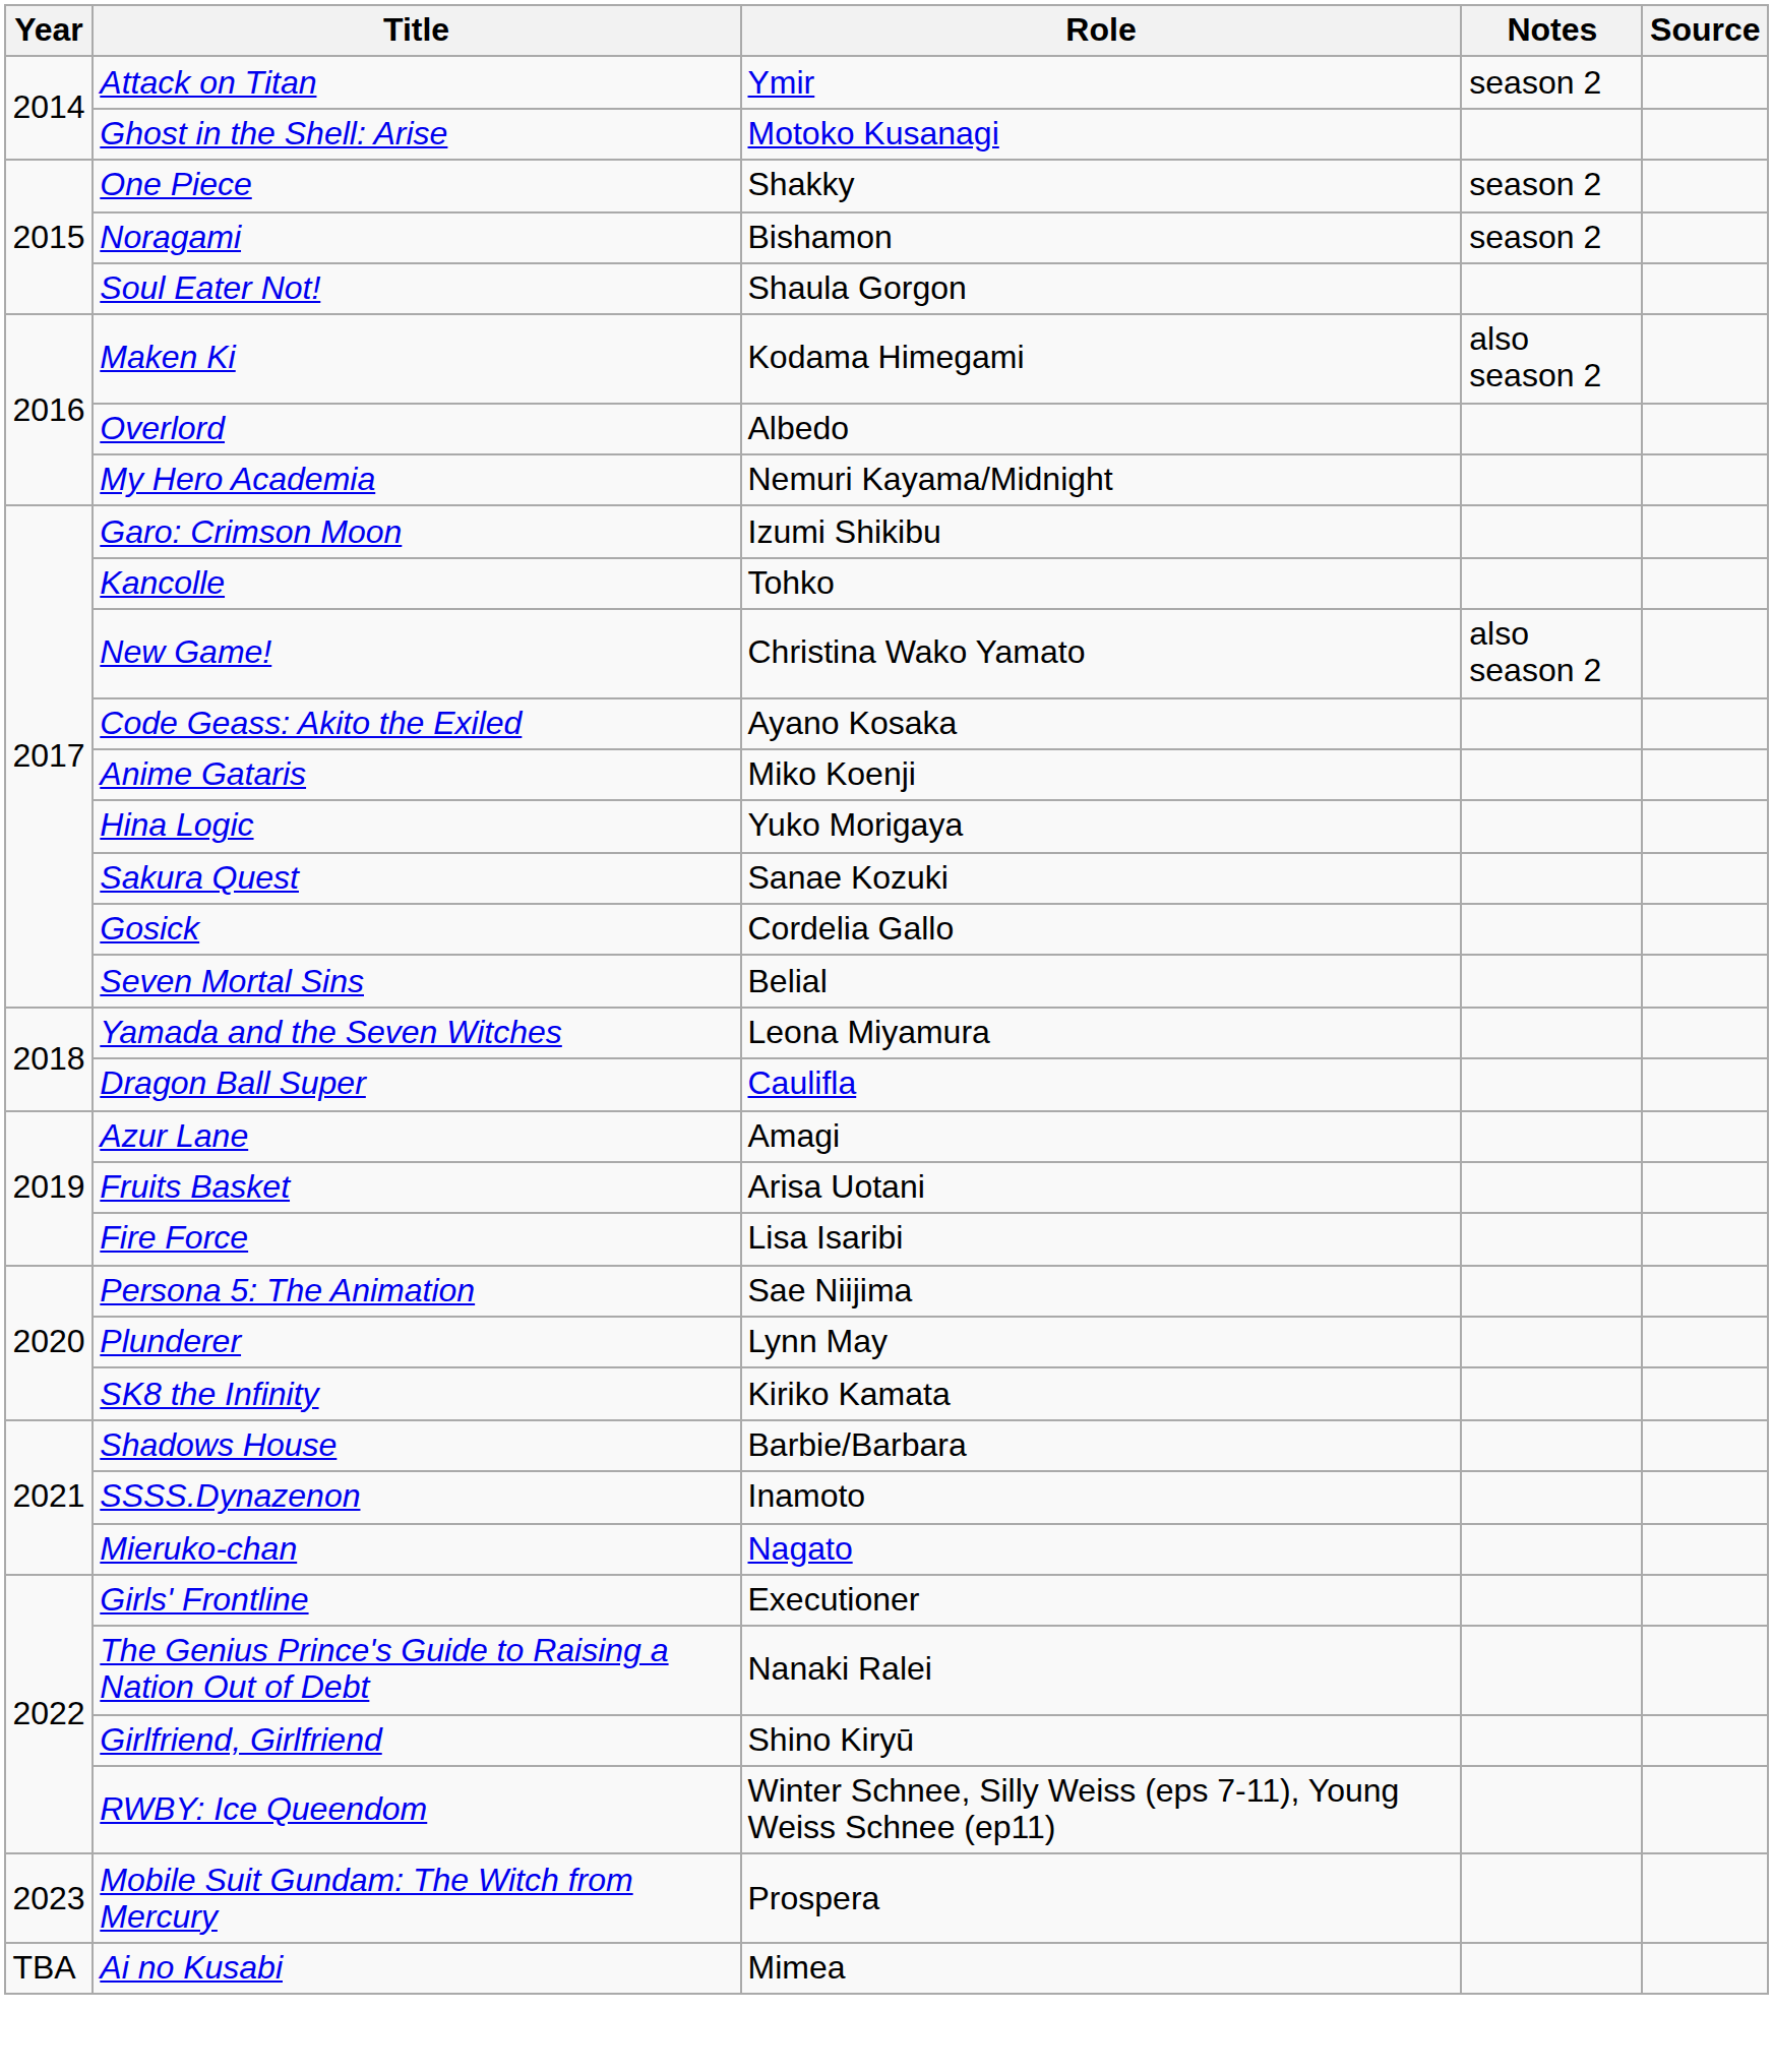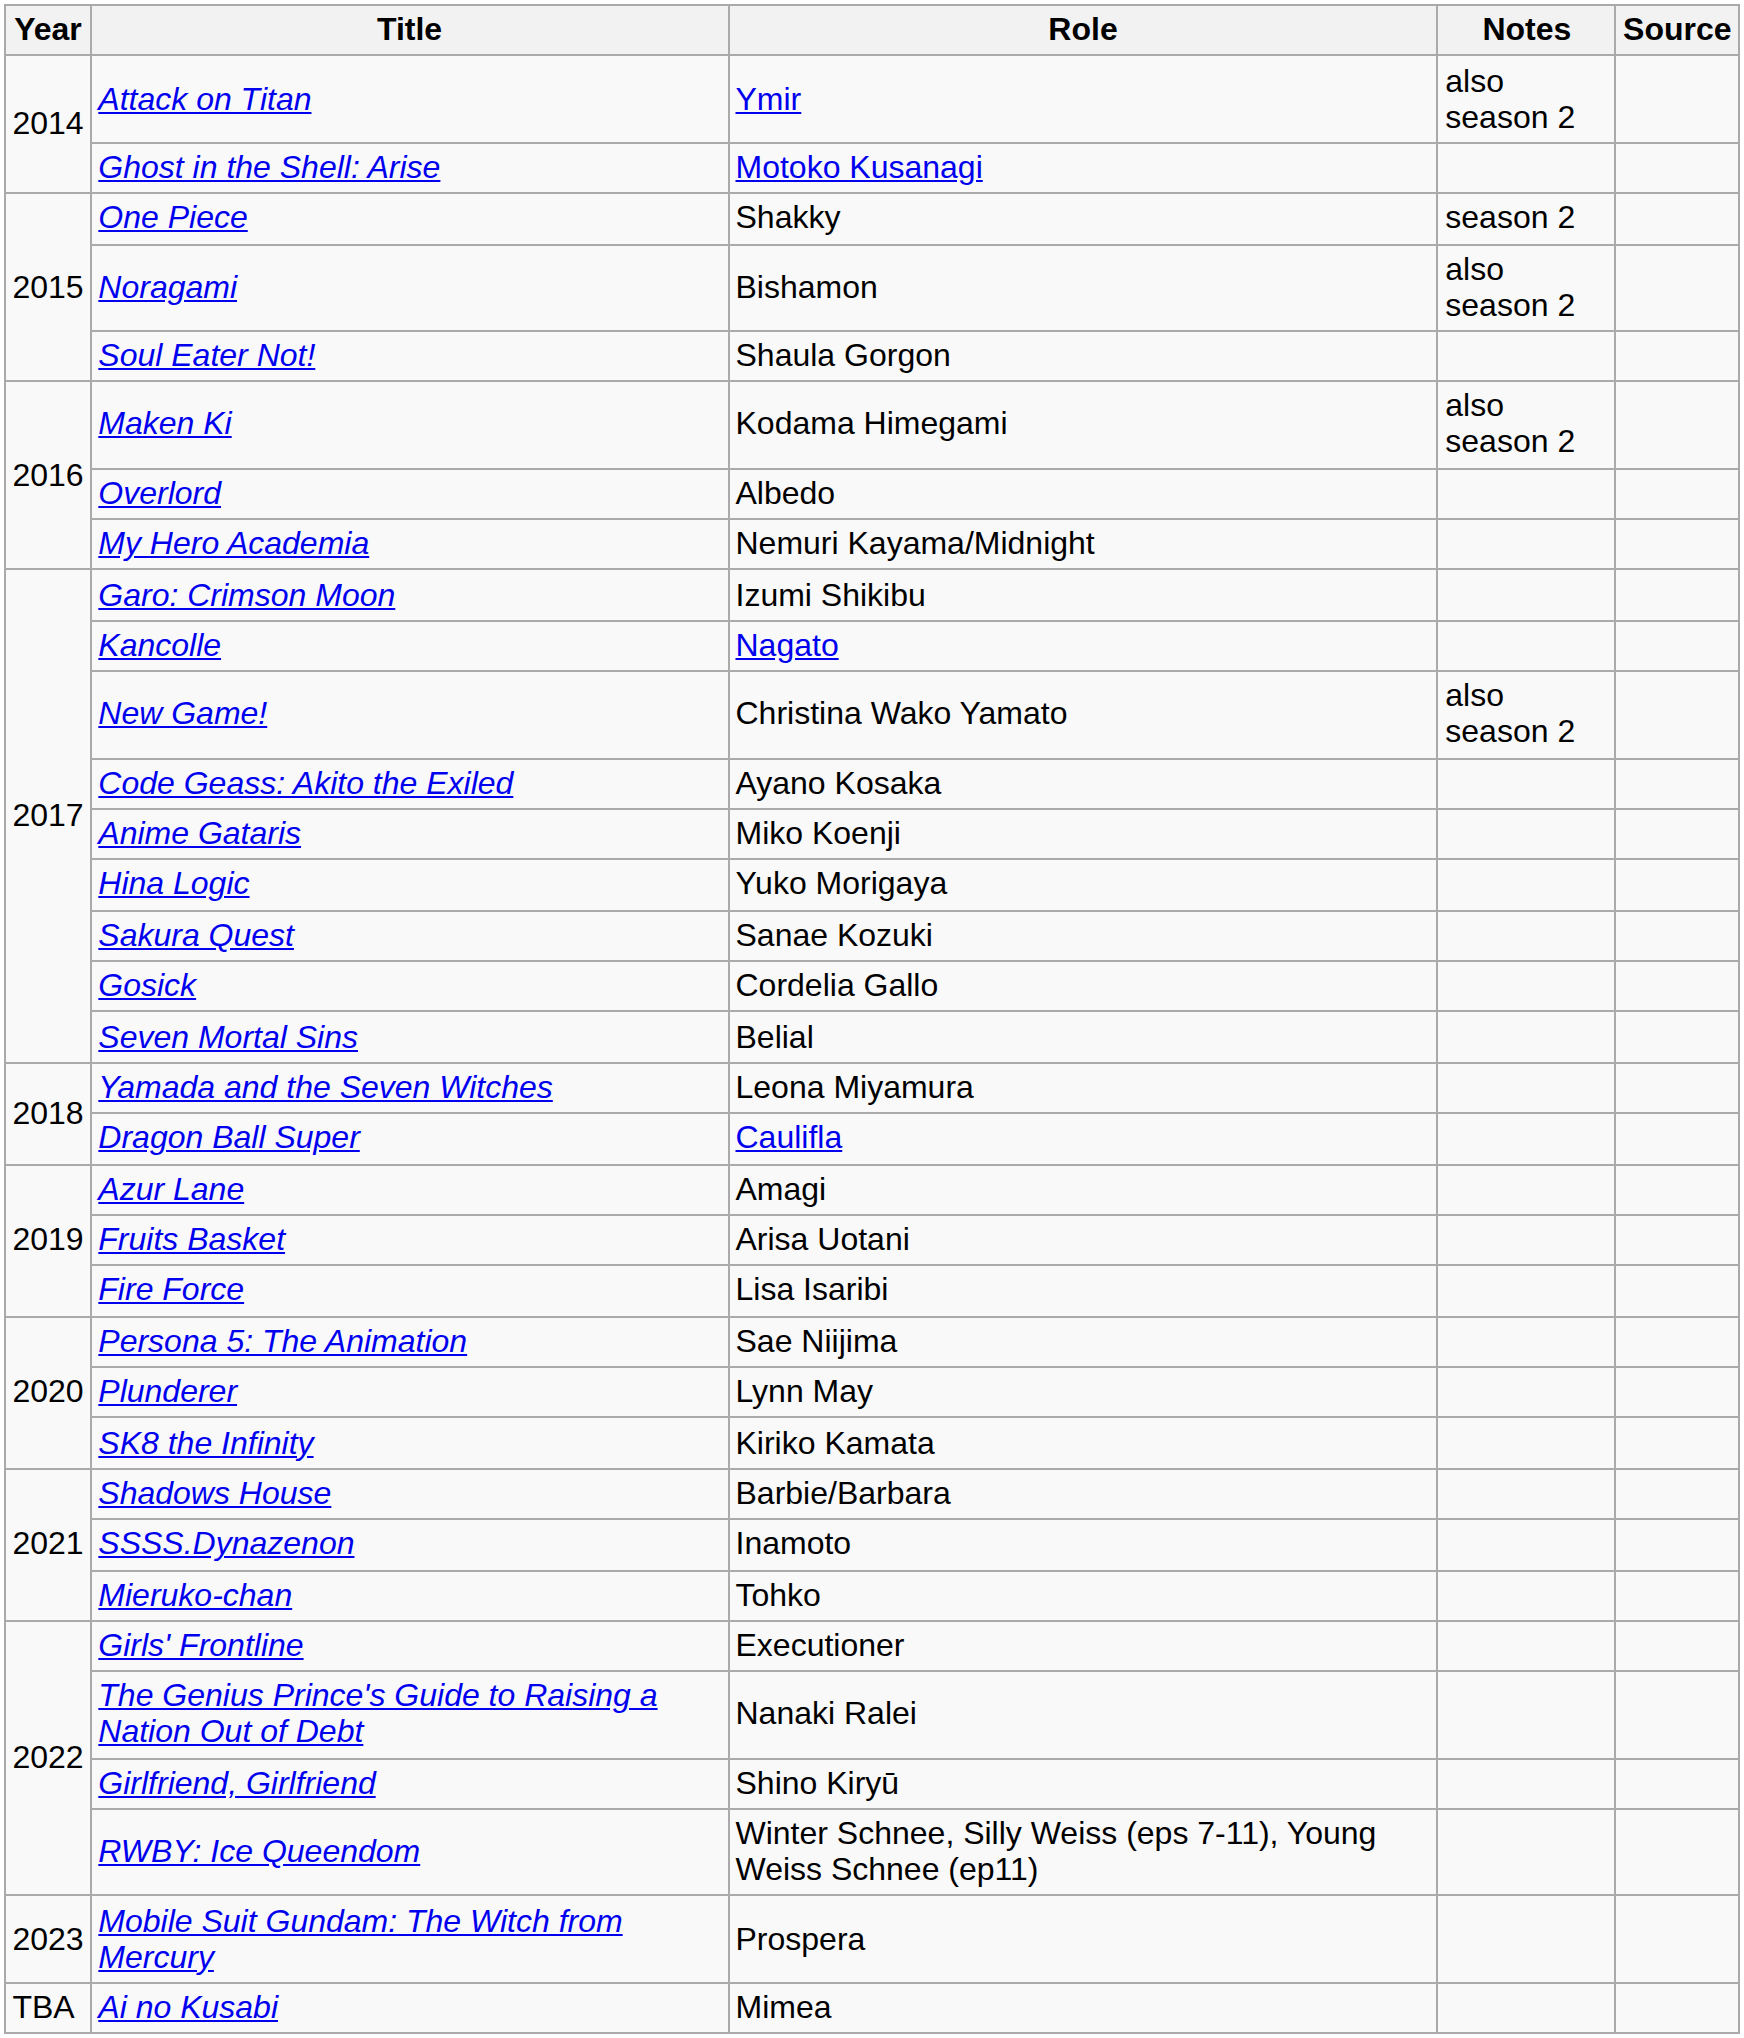 <table class="wikitable sortable plainrowheaders">
 <tr>
 <th>Year</th>
 <th>Title</th>
 <th>Role</th>
 <th class="unsortable">Notes</th>
 <th class="unsortable">Source</th>
 </tr>
 <tr>
 <td rowspan="2">2014</td>
 <td><em><a href='#'>Attack on Titan</a></em></td>
 <td><a href='#'>Ymir</a></td>
-<td>season 2</td>
+<td>also season 2</td>
 <td></td>
 </tr>
 <tr>
 <td><em><a href='#'>Ghost in the Shell: Arise</a></em></td>
 <td><a href='#'>Motoko Kusanagi</a></td>
 <td></td>
 <td></td>
 </tr>
 <tr>
 <td rowspan="3">2015</td>
 <td><em><a href='#'>One Piece</a></em></td>
 <td>Shakky</td>
 <td>season 2</td>
 <td></td>
 </tr>
 <tr>
 <td><em><a href='#'>Noragami</a></em></td>
 <td>Bishamon</td>
-<td>season 2</td>
+<td>also season 2</td>
 <td></td>
 </tr>
 <tr>
 <td><em><a href='#'>Soul Eater Not!</a></em></td>
 <td>Shaula Gorgon</td>
 <td></td>
 <td></td>
 </tr>
 <tr>
 <td rowspan="3">2016</td>
 <td><em><a href='#'>Maken Ki</a></em></td>
 <td>Kodama Himegami</td>
 <td>also season 2</td>
 <td></td>
 </tr>
 <tr>
 <td><a href='#'><em>Overlord</em></a></td>
 <td>Albedo</td>
 <td></td>
 <td></td>
 </tr>
 <tr>
 <td><em><a href='#'>My Hero Academia</a></em></td>
 <td>Nemuri Kayama/Midnight</td>
 <td></td>
 <td></td>
 </tr>
 <tr>
 <td rowspan="9">2017</td>
 <td><a href='#'><em>Garo: Crimson Moon</em></a></td>
 <td>Izumi Shikibu</td>
 <td></td>
 <td></td>
 </tr>
 <tr>
 <td><em><a href='#'>Kancolle</a></em></td>
-<td>Tohko</td>
+<td><a href='#'>Nagato</a></td>
 <td></td>
 <td></td>
 </tr>
 <tr>
 <td><em><a href='#'>New Game!</a></em></td>
 <td>Christina Wako Yamato</td>
 <td>also season 2</td>
 <td></td>
 </tr>
 <tr>
 <td><em><a href='#'>Code Geass: Akito the Exiled</a></em></td>
 <td>Ayano Kosaka</td>
 <td></td>
 <td></td>
 </tr>
 <tr>
 <td><a href='#'><em>Anime Gataris</em></a></td>
 <td>Miko Koenji</td>
 <td></td>
 <td></td>
 </tr>
 <tr>
 <td><a href='#'><em>Hina Logic</em></a></td>
 <td>Yuko Morigaya</td>
 <td></td>
 <td></td>
 </tr>
 <tr>
 <td><em><a href='#'>Sakura Quest</a></em></td>
 <td>Sanae Kozuki</td>
 <td></td>
 <td></td>
 </tr>
 <tr>
 <td><em><a href='#'>Gosick</a></em></td>
 <td>Cordelia Gallo</td>
 <td></td>
 <td></td>
 </tr>
 <tr>
 <td><em><a href='#'>Seven Mortal Sins</a></em></td>
 <td>Belial</td>
 <td></td>
 <td></td>
 </tr>
 <tr>
 <td rowspan="2">2018</td>
 <td><a href='#'><em>Yamada and the Seven Witches</em></a></td>
 <td>Leona Miyamura</td>
 <td></td>
 <td></td>
 </tr>
 <tr>
 <td><em><a href='#'>Dragon Ball Super</a></em></td>
 <td><a href='#'>Caulifla</a></td>
 <td></td>
 <td></td>
 </tr>
 <tr>
 <td rowspan="3">2019</td>
 <td><em><a href='#'>Azur Lane</a></em></td>
 <td>Amagi</td>
 <td></td>
 <td></td>
 </tr>
 <tr>
 <td><em><a href='#'>Fruits Basket</a></em></td>
 <td>Arisa Uotani</td>
 <td></td>
 <td></td>
 </tr>
 <tr>
 <td><em><a href='#'>Fire Force</a></em></td>
 <td>Lisa Isaribi</td>
 <td></td>
 <td></td>
 </tr>
 <tr>
 <td rowspan="3">2020</td>
 <td><em><a href='#'>Persona 5: The Animation</a></em></td>
 <td>Sae Niijima</td>
 <td></td>
 <td></td>
 </tr>
 <tr>
 <td><em><a href='#'>Plunderer</a></em></td>
 <td>Lynn May</td>
 <td></td>
 <td></td>
 </tr>
 <tr>
 <td><em><a href='#'>SK8 the Infinity</a></em></td>
 <td>Kiriko Kamata</td>
 <td></td>
 <td></td>
 </tr>
 <tr>
 <td rowspan="3">2021</td>
 <td><em><a href='#'>Shadows House</a></em></td>
 <td>Barbie/Barbara</td>
 <td></td>
 <td></td>
 </tr>
 <tr>
 <td><em><a href='#'>SSSS.Dynazenon</a></em></td>
 <td>Inamoto</td>
 <td></td>
 <td></td>
 </tr>
 <tr>
 <td><em><a href='#'>Mieruko-chan</a></em></td>
-<td><a href='#'>Nagato</a></td>
+<td>Tohko</td>
 <td></td>
 <td></td>
 </tr>
 <tr>
 <td rowspan="4">2022</td>
 <td><em><a href='#'>Girls' Frontline</a></em></td>
 <td>Executioner</td>
 <td></td>
 <td></td>
 </tr>
 <tr>
 <td><em><a href='#'>The Genius Prince's Guide to Raising a Nation Out of Debt</a></em></td>
 <td>Nanaki Ralei</td>
 <td></td>
 <td></td>
 </tr>
 <tr>
 <td><em><a href='#'>Girlfriend, Girlfriend</a></em></td>
 <td>Shino Kiryū</td>
 <td></td>
 <td></td>
 </tr>
 <tr>
 <td><em><a href='#'>RWBY: Ice Queendom</a></em></td>
 <td>Winter Schnee, Silly Weiss (eps 7-11), Young Weiss Schnee (ep11)</td>
 <td></td>
 <td></td>
 </tr>
 <tr>
 <td>2023</td>
 <td><em><a href='#'>Mobile Suit Gundam: The Witch from Mercury</a></em></td>
 <td>Prospera</td>
 <td></td>
 <td></td>
 </tr>
 <tr>
 <td>TBA</td>
 <td><em><a href='#'>Ai no Kusabi</a></em></td>
 <td>Mimea</td>
 <td></td>
 <td></td>
 </tr>
 </table>
